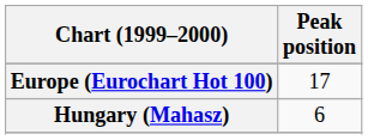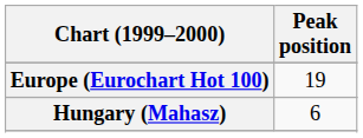 <table class="wikitable sortable plainrowheaders" style="text-align:center">
 <tr>
 <th>Chart (1999–2000)</th>
 <th>Peak<br>position</th>
 </tr>
 <tr>
 </tr>
 <tr>
 </tr>
 <tr>
 <th scope="row">Europe (<a href='#'>Eurochart Hot 100</a>)</th>
-<td>17</td>
+<td>19</td>
 </tr>
 <tr>
 </tr>
 <tr>
 <th scope="row">Hungary (<a href='#'>Mahasz</a>)</th>
 <td>6</td>
 </tr>
 <tr>
 </tr>
 <tr>
 </tr>
 <tr>
 </tr>
 <tr>
 </tr>
 <tr>
 </tr>
 <tr>
 </tr>
 </table>
